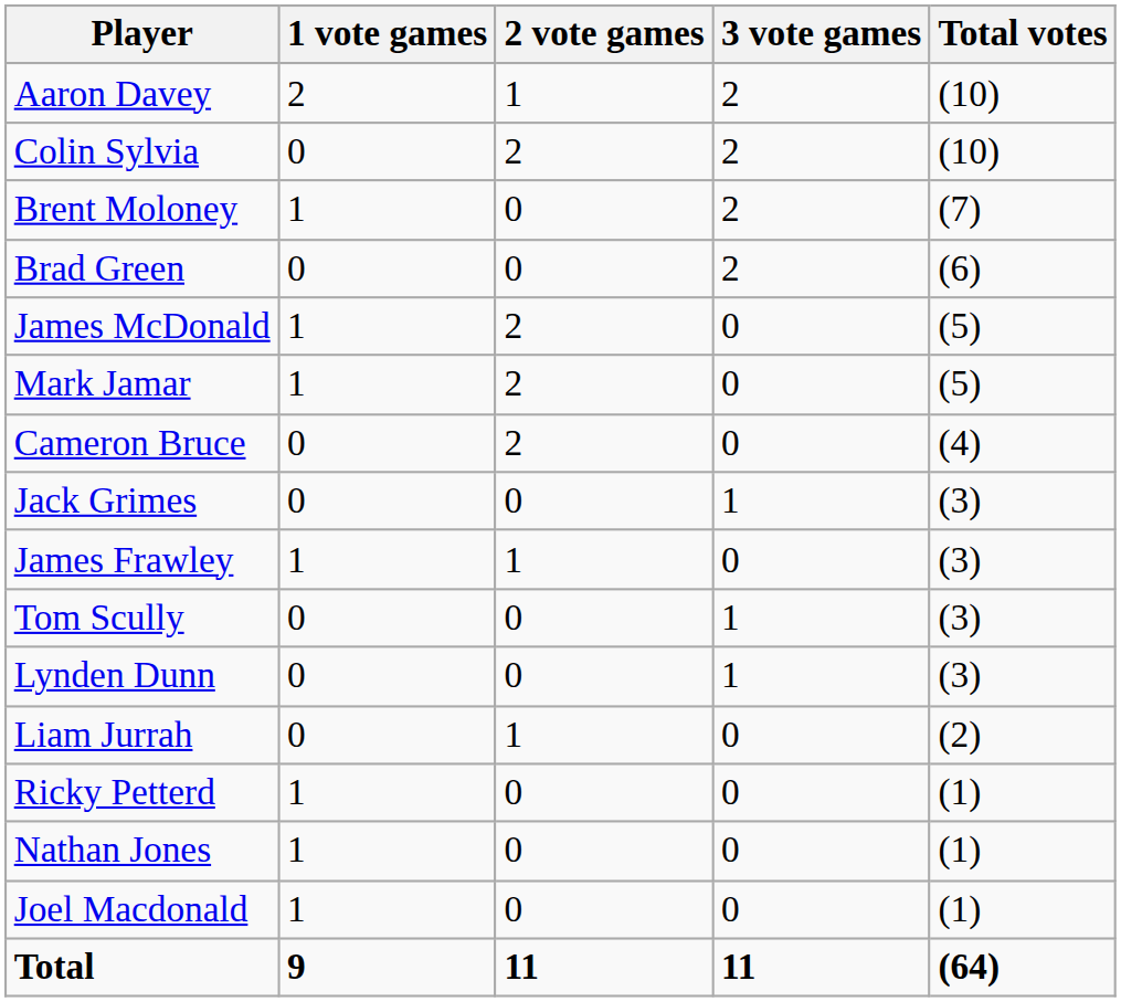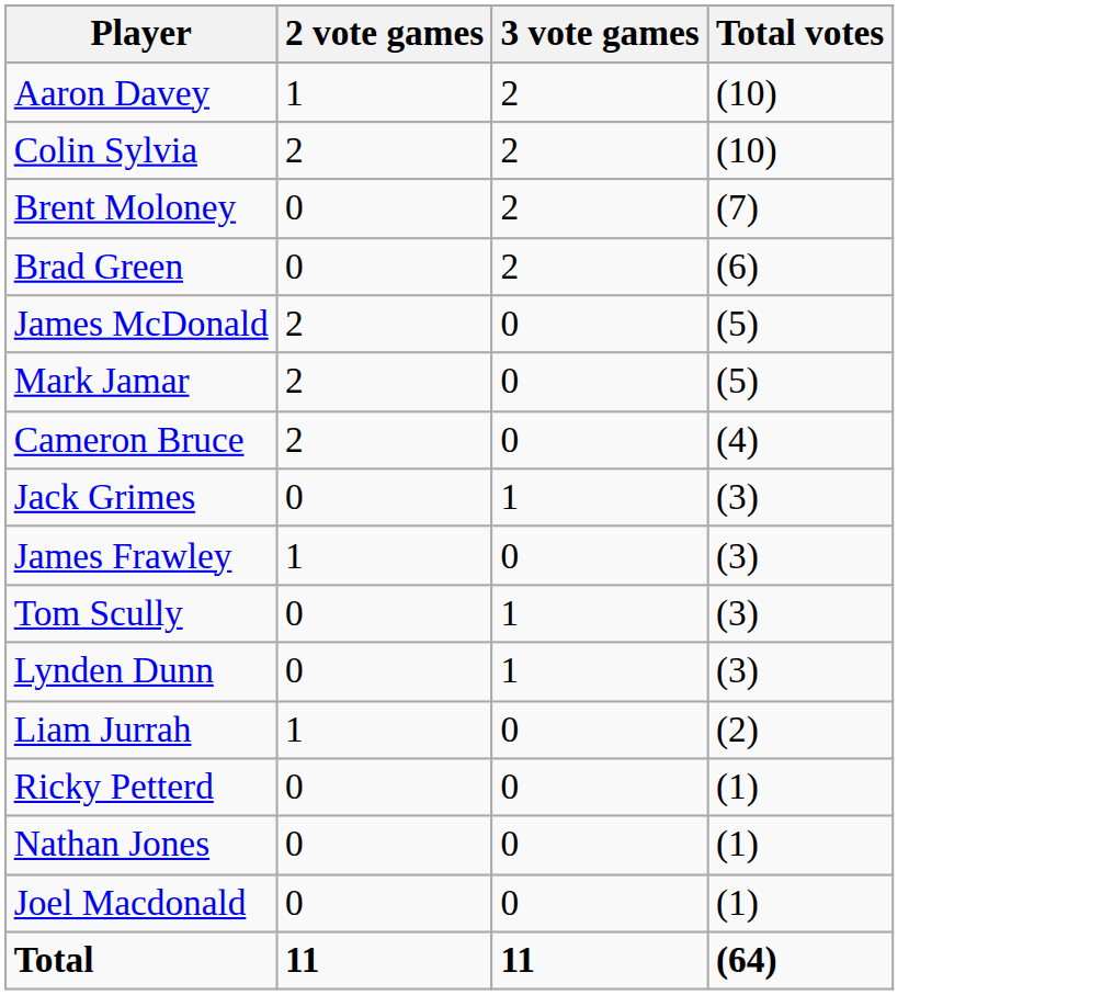 <table class="wikitable">
 <tr>
 <th>Player</th>
-<th>1 vote games</th>
 <th>2 vote games</th>
 <th>3 vote games</th>
 <th>Total votes</th>
 </tr>
 <tr>
 <td><a href='#'>Aaron Davey</a></td>
-<td>2</td>
 <td>1</td>
 <td>2</td>
 <td>(10)</td>
 </tr>
 <tr>
 <td><a href='#'>Colin Sylvia</a></td>
-<td>0</td>
 <td>2</td>
 <td>2</td>
 <td>(10)</td>
 </tr>
 <tr>
 <td><a href='#'>Brent Moloney</a></td>
-<td>1</td>
 <td>0</td>
 <td>2</td>
 <td>(7)</td>
 </tr>
 <tr>
 <td><a href='#'>Brad Green</a></td>
 <td>0</td>
-<td>0</td>
 <td>2</td>
 <td>(6)</td>
 </tr>
 <tr>
 <td><a href='#'>James McDonald</a></td>
-<td>1</td>
 <td>2</td>
 <td>0</td>
 <td>(5)</td>
 </tr>
 <tr>
 <td><a href='#'>Mark Jamar</a></td>
-<td>1</td>
 <td>2</td>
 <td>0</td>
 <td>(5)</td>
 </tr>
 <tr>
 <td><a href='#'>Cameron Bruce</a></td>
-<td>0</td>
 <td>2</td>
 <td>0</td>
 <td>(4)</td>
 </tr>
 <tr>
 <td><a href='#'>Jack Grimes</a></td>
 <td>0</td>
-<td>0</td>
 <td>1</td>
 <td>(3)</td>
 </tr>
 <tr>
 <td><a href='#'>James Frawley</a></td>
-<td>1</td>
 <td>1</td>
 <td>0</td>
 <td>(3)</td>
 </tr>
 <tr>
 <td><a href='#'>Tom Scully</a></td>
 <td>0</td>
-<td>0</td>
 <td>1</td>
 <td>(3)</td>
 </tr>
 <tr>
 <td><a href='#'>Lynden Dunn</a></td>
 <td>0</td>
-<td>0</td>
 <td>1</td>
 <td>(3)</td>
 </tr>
 <tr>
 <td><a href='#'>Liam Jurrah</a></td>
-<td>0</td>
 <td>1</td>
 <td>0</td>
 <td>(2)</td>
 </tr>
 <tr>
 <td><a href='#'>Ricky Petterd</a></td>
-<td>1</td>
 <td>0</td>
 <td>0</td>
 <td>(1)</td>
 </tr>
 <tr>
 <td><a href='#'>Nathan Jones</a></td>
-<td>1</td>
 <td>0</td>
 <td>0</td>
 <td>(1)</td>
 </tr>
 <tr>
 <td><a href='#'>Joel Macdonald</a></td>
-<td>1</td>
 <td>0</td>
 <td>0</td>
 <td>(1)</td>
 </tr>
 <tr>
 <td><strong>Total</strong></td>
-<td><strong>9</strong></td>
 <td><strong>11</strong></td>
 <td><strong>11</strong></td>
 <td><strong>(64)</strong></td>
 </tr>
 </table>
